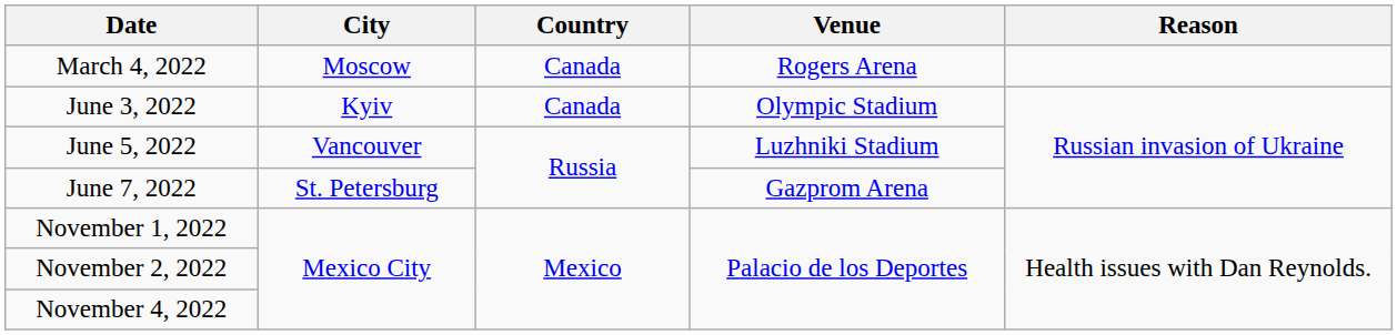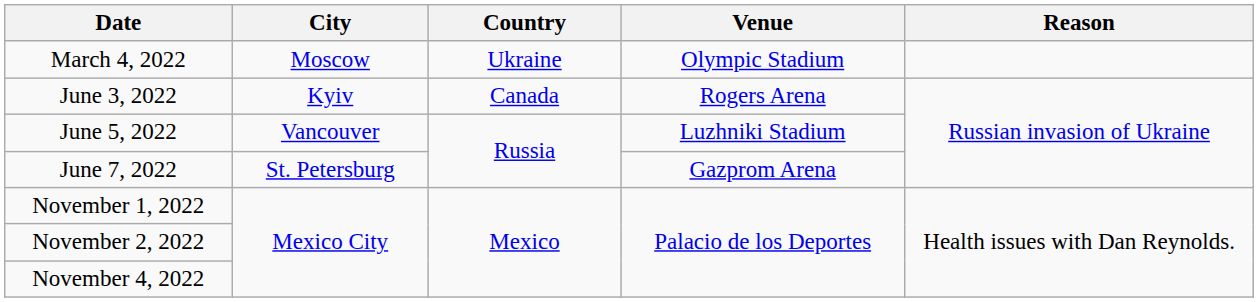 <table class="wikitable" style="text-align:center;">
 <tr>
 <th scope="col" style="width:12em;">Date</th>
 <th scope="col" style="width:10em;">City</th>
 <th scope="col" style="width:10em;">Country</th>
 <th scope="col" style="width:16em;">Venue</th>
 <th scope="col" style="width:20em;">Reason</th>
 </tr>
 <tr>
 <td>March 4, 2022</td>
 <td><a href='#'>Moscow</a></td>
-<td><a href='#'>Canada</a></td>
-<td><a href='#'>Rogers Arena</a></td>
+<td><a href='#'>Ukraine</a></td>
+<td><a href='#'>Olympic Stadium</a></td>
 <td></td>
 </tr>
 <tr>
 <td>June 3, 2022</td>
 <td><a href='#'>Kyiv</a></td>
 <td><a href='#'>Canada</a></td>
-<td><a href='#'>Olympic Stadium</a></td>
+<td><a href='#'>Rogers Arena</a></td>
 <td rowspan="3"><a href='#'>Russian invasion of Ukraine</a></td>
 </tr>
 <tr>
 <td>June 5, 2022</td>
 <td><a href='#'>Vancouver</a></td>
 <td rowspan="2"><a href='#'>Russia</a></td>
 <td><a href='#'>Luzhniki Stadium</a></td>
 </tr>
 <tr>
 <td>June 7, 2022</td>
 <td><a href='#'>St. Petersburg</a></td>
 <td><a href='#'>Gazprom Arena</a></td>
 </tr>
 <tr>
 <td>November 1, 2022</td>
 <td rowspan="3"><a href='#'>Mexico City</a></td>
 <td rowspan="3"><a href='#'>Mexico</a></td>
 <td rowspan="3"><a href='#'>Palacio de los Deportes</a></td>
 <td rowspan="3">Health issues with Dan Reynolds.</td>
 </tr>
 <tr>
 <td>November 2, 2022</td>
 </tr>
 <tr>
 <td>November 4, 2022</td>
 </tr>
 </table>
